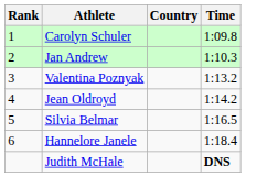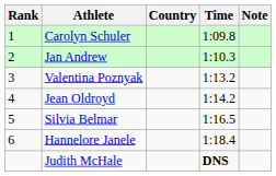 <table class="wikitable sortable">
 <tr>
 <th>Rank</th>
 <th>Athlete</th>
 <th>Country</th>
 <th>Time</th>
+<th>Note</th>
 </tr>
 <tr bgcolor=#CCFFCC>
 <td>1</td>
 <td><a href='#'>Carolyn Schuler</a></td>
 <td></td>
 <td>1:09.8</td>
+<td></td>
 </tr>
 <tr bgcolor=#CCFFCC>
 <td>2</td>
 <td><a href='#'>Jan Andrew</a></td>
 <td></td>
 <td>1:10.3</td>
+<td></td>
 </tr>
 <tr>
 <td>3</td>
 <td><a href='#'>Valentina Poznyak</a></td>
 <td></td>
 <td>1:13.2</td>
+<td></td>
 </tr>
 <tr>
 <td>4</td>
 <td><a href='#'>Jean Oldroyd</a></td>
 <td></td>
 <td>1:14.2</td>
+<td></td>
 </tr>
 <tr>
 <td>5</td>
 <td><a href='#'>Silvia Belmar</a></td>
 <td></td>
 <td>1:16.5</td>
+<td></td>
 </tr>
 <tr>
 <td>6</td>
 <td><a href='#'>Hannelore Janele</a></td>
 <td></td>
 <td>1:18.4</td>
+<td></td>
 </tr>
 <tr>
 <td></td>
 <td><a href='#'>Judith McHale</a></td>
 <td></td>
 <td><strong>DNS</strong></td>
+<td></td>
 </tr>
 </table>
